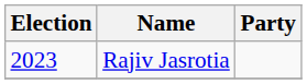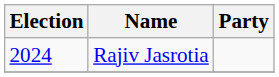 <table class="wikitable sortable">
 <tr>
 <th>Election</th>
 <th>Name</th>
 <th colspan=2>Party</th>
 </tr>
 <tr>
-<td><a href='#'>2023</a></td>
+<td><a href='#'>2024</a></td>
 <td><a href='#'>Rajiv Jasrotia</a></td>
 <td></td>
 </tr>
 <tr>
 </tr>
 </table>
